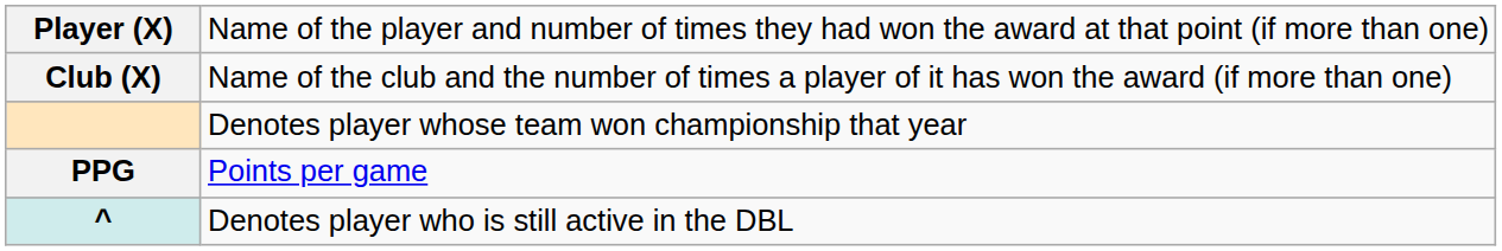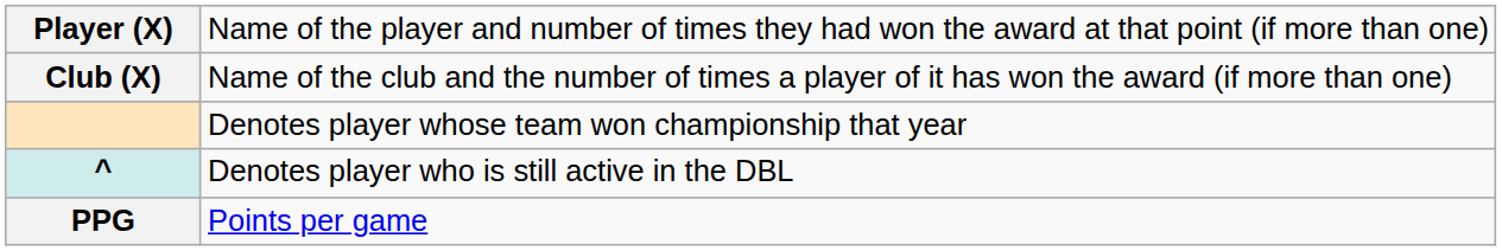 <table class="wikitable plainrowheaders">
 <tr>
 <th scope="row" style="text-align:center;">Player (X)</th>
 <td>Name of the player and number of times they had won the award at that point (if more than one)</td>
 </tr>
 <tr>
 <th scope="row" style="text-align:center;">Club (X)</th>
 <td>Name of the club and the number of times a player of it has won the award (if more than one)</td>
 </tr>
 <tr>
 <td style="background-color:#FFE6BD; border:1px solid #aaaaaa; width:6em; text-align:center;"></td>
 <td>Denotes player whose team won championship that year</td>
 </tr>
 <tr>
+<th scope="row" style="background:#cfecec; text-align:center;">^</th>
+<td>Denotes player who is still active in the DBL</td>
+</tr>
+<tr>
 <th scope="row" style="text-align:center;">PPG</th>
 <td><a href='#'>Points per game</a></td>
 </tr>
-<tr>
-<th scope="row" style="background:#cfecec; text-align:center;">^</th>
-<td>Denotes player who is still active in the DBL</td>
-</tr>
 </table>
